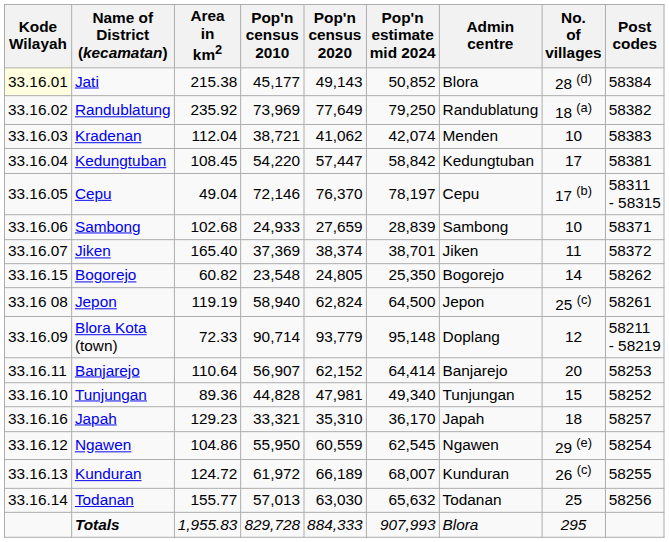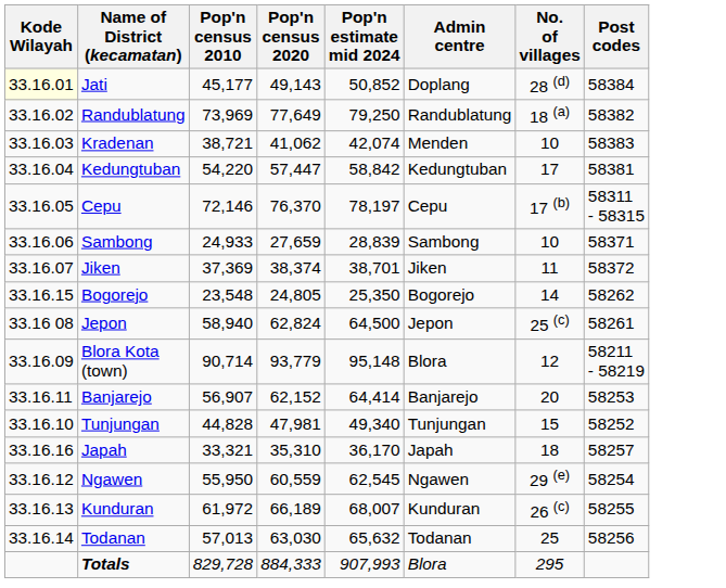 <table class="wikitable sortable">
 <tr>
 <th>Kode <br>Wilayah</th>
 <th>Name of<br>District<br>(<em>kecamatan</em>)</th>
-<th>Area<br>in<br>km<sup>2</sup></th>
 <th>Pop'n<br>census<br>2010</th>
 <th>Pop'n<br>census<br>2020</th>
 <th>Pop'n<br>estimate<br>mid 2024</th>
 <th>Admin<br>centre</th>
 <th>No.<br>of<br>villages</th>
 <th>Post<br>codes</th>
 </tr>
 <tr>
 <td style="background: lightyellow;">33.16.01</td>
 <td><a href='#'>Jati</a></td>
-<td align="right">215.38</td>
 <td align="right">45,177</td>
 <td align="right">49,143</td>
 <td align="right">50,852</td>
-<td>Blora</td>
+<td>Doplang</td>
 <td align="center">28 <sup>(d)</sup></td>
 <td>58384</td>
 </tr>
 <tr>
 <td>33.16.02</td>
 <td><a href='#'>Randublatung</a></td>
-<td align="right">235.92</td>
 <td align="right">73,969</td>
 <td align="right">77,649</td>
 <td align="right">79,250</td>
 <td>Randublatung</td>
 <td align="center">18 <sup>(a)</sup></td>
 <td>58382</td>
 </tr>
 <tr>
 <td>33.16.03</td>
 <td><a href='#'>Kradenan</a></td>
-<td align="right">112.04</td>
 <td align="right">38,721</td>
 <td align="right">41,062</td>
 <td align="right">42,074</td>
 <td>Menden</td>
 <td align="center">10</td>
 <td>58383</td>
 </tr>
 <tr>
 <td>33.16.04</td>
 <td><a href='#'>Kedungtuban</a></td>
-<td align="right">108.45</td>
 <td align="right">54,220</td>
 <td align="right">57,447</td>
 <td align="right">58,842</td>
 <td>Kedungtuban</td>
 <td align="center">17</td>
 <td>58381</td>
 </tr>
 <tr>
 <td>33.16.05</td>
 <td><a href='#'>Cepu</a></td>
-<td align="right">49.04</td>
 <td align="right">72,146</td>
 <td align="right">76,370</td>
 <td align="right">78,197</td>
 <td>Cepu</td>
 <td align="center">17 <sup>(b)</sup></td>
 <td>58311<br>- 58315</td>
 </tr>
 <tr>
 <td>33.16.06</td>
 <td><a href='#'>Sambong</a></td>
-<td align="right">102.68</td>
 <td align="right">24,933</td>
 <td align="right">27,659</td>
 <td align="right">28,839</td>
 <td>Sambong</td>
 <td align="center">10</td>
 <td>58371</td>
 </tr>
 <tr>
 <td>33.16.07</td>
 <td><a href='#'>Jiken</a></td>
-<td align="right">165.40</td>
 <td align="right">37,369</td>
 <td align="right">38,374</td>
 <td align="right">38,701</td>
 <td>Jiken</td>
 <td align="center">11</td>
 <td>58372</td>
 </tr>
 <tr>
 <td>33.16.15</td>
 <td><a href='#'>Bogorejo</a></td>
-<td align="right">60.82</td>
 <td align="right">23,548</td>
 <td align="right">24,805</td>
 <td align="right">25,350</td>
 <td>Bogorejo</td>
 <td align="center">14</td>
 <td>58262</td>
 </tr>
 <tr>
 <td>33.16 08</td>
 <td><a href='#'>Jepon</a></td>
-<td align="right">119.19</td>
 <td align="right">58,940</td>
 <td align="right">62,824</td>
 <td align="right">64,500</td>
 <td>Jepon</td>
 <td align="center">25 <sup>(c)</sup></td>
 <td>58261</td>
 </tr>
 <tr>
 <td>33.16.09</td>
 <td><a href='#'>Blora Kota</a> <br>(town)</td>
-<td align="right">72.33</td>
 <td align="right">90,714</td>
 <td align="right">93,779</td>
 <td align="right">95,148</td>
-<td>Doplang</td>
+<td>Blora</td>
 <td align="center">12</td>
 <td>58211<br>- 58219</td>
 </tr>
 <tr>
 <td>33.16.11</td>
 <td><a href='#'>Banjarejo</a></td>
-<td align="right">110.64</td>
 <td align="right">56,907</td>
 <td align="right">62,152</td>
 <td align="right">64,414</td>
 <td>Banjarejo</td>
 <td align="center">20</td>
 <td>58253</td>
 </tr>
 <tr>
 <td>33.16.10</td>
 <td><a href='#'>Tunjungan</a></td>
-<td align="right">89.36</td>
 <td align="right">44,828</td>
 <td align="right">47,981</td>
 <td align="right">49,340</td>
 <td>Tunjungan</td>
 <td align="center">15</td>
 <td>58252</td>
 </tr>
 <tr>
 <td>33.16.16</td>
 <td><a href='#'>Japah</a></td>
-<td align="right">129.23</td>
 <td align="right">33,321</td>
 <td align="right">35,310</td>
 <td align="right">36,170</td>
 <td>Japah</td>
 <td align="center">18</td>
 <td>58257</td>
 </tr>
 <tr>
 <td>33.16.12</td>
 <td><a href='#'>Ngawen</a></td>
-<td align="right">104.86</td>
 <td align="right">55,950</td>
 <td align="right">60,559</td>
 <td align="right">62,545</td>
 <td>Ngawen</td>
 <td align="center">29 <sup>(e)</sup></td>
 <td>58254</td>
 </tr>
 <tr>
 <td>33.16.13</td>
 <td><a href='#'>Kunduran</a></td>
-<td align="right">124.72</td>
 <td align="right">61,972</td>
 <td align="right">66,189</td>
 <td align="right">68,007</td>
 <td>Kunduran</td>
 <td align="center">26 <sup>(c)</sup></td>
 <td>58255</td>
 </tr>
 <tr>
 <td>33.16.14</td>
 <td><a href='#'>Todanan</a></td>
-<td align="right">155.77</td>
 <td align="right">57,013</td>
 <td align="right">63,030</td>
 <td align="right">65,632</td>
 <td>Todanan</td>
 <td align="center">25</td>
 <td>58256</td>
 </tr>
 <tr>
 <td></td>
 <td><strong><em>Totals</em></strong></td>
-<td align="right"><em>1,955.83</em></td>
 <td align="right"><em>829,728</em></td>
 <td align="right"><em>884,333</em></td>
 <td align="right"><em>907,993</em></td>
 <td><em>Blora</em></td>
 <td align="center"><em>295</em></td>
 <td></td>
 </tr>
 </table>
